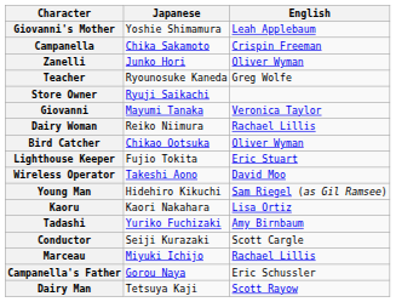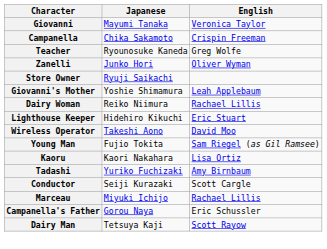 <table class="wikitable mw-collapsible">
 <tr>
 <th>Character</th>
 <th>Japanese</th>
 <th>English</th>
 </tr>
 <tr>
-<th>Giovanni's Mother</th>
-<td>Yoshie Shimamura</td>
-<td><a href='#'>Leah Applebaum</a></td>
+<th>Giovanni</th>
+<td><a href='#'>Mayumi Tanaka</a></td>
+<td><a href='#'>Veronica Taylor</a></td>
 </tr>
 <tr>
 <th>Campanella</th>
 <td><a href='#'>Chika Sakamoto</a></td>
 <td><a href='#'>Crispin Freeman</a></td>
 </tr>
 <tr>
+<th>Teacher</th>
+<td>Ryounosuke Kaneda</td>
+<td>Greg Wolfe</td>
+</tr>
+<tr>
 <th>Zanelli</th>
 <td><a href='#'>Junko Hori</a></td>
 <td><a href='#'>Oliver Wyman</a></td>
-</tr>
-<tr>
-<th>Teacher</th>
-<td>Ryounosuke Kaneda</td>
-<td>Greg Wolfe</td>
 </tr>
 <tr>
 <th>Store Owner</th>
 <td><a href='#'>Ryuji Saikachi</a></td>
 <td></td>
 </tr>
 <tr>
-<th>Giovanni</th>
-<td><a href='#'>Mayumi Tanaka</a></td>
-<td><a href='#'>Veronica Taylor</a></td>
+<th>Giovanni's Mother</th>
+<td>Yoshie Shimamura</td>
+<td><a href='#'>Leah Applebaum</a></td>
 </tr>
 <tr>
 <th>Dairy Woman</th>
 <td>Reiko Niimura</td>
 <td><a href='#'>Rachael Lillis</a></td>
 </tr>
 <tr>
-<th>Bird Catcher</th>
-<td><a href='#'>Chikao Ootsuka</a></td>
-<td><a href='#'>Oliver Wyman</a></td>
-</tr>
-<tr>
 <th>Lighthouse Keeper</th>
-<td>Fujio Tokita</td>
+<td>Hidehiro Kikuchi</td>
 <td><a href='#'>Eric Stuart</a></td>
 </tr>
 <tr>
 <th>Wireless Operator</th>
 <td><a href='#'>Takeshi Aono</a></td>
 <td><a href='#'>David Moo</a></td>
 </tr>
 <tr>
 <th>Young Man</th>
-<td>Hidehiro Kikuchi</td>
+<td>Fujio Tokita</td>
 <td><a href='#'>Sam Riegel</a> (<em>as Gil Ramsee</em>)</td>
 </tr>
 <tr>
 <th>Kaoru</th>
 <td>Kaori Nakahara</td>
 <td><a href='#'>Lisa Ortiz</a></td>
 </tr>
 <tr>
 <th>Tadashi</th>
 <td><a href='#'>Yuriko Fuchizaki</a></td>
 <td><a href='#'>Amy Birnbaum</a></td>
 </tr>
 <tr>
 <th>Conductor</th>
 <td>Seiji Kurazaki</td>
 <td>Scott Cargle</td>
 </tr>
 <tr>
 <th>Marceau</th>
 <td><a href='#'>Miyuki Ichijo</a></td>
 <td><a href='#'>Rachael Lillis</a></td>
 </tr>
 <tr>
 <th>Campanella's Father</th>
 <td><a href='#'>Gorou Naya</a></td>
 <td>Eric Schussler</td>
 </tr>
 <tr>
 <th>Dairy Man</th>
 <td>Tetsuya Kaji</td>
 <td><a href='#'>Scott Rayow</a></td>
 </tr>
 </table>
